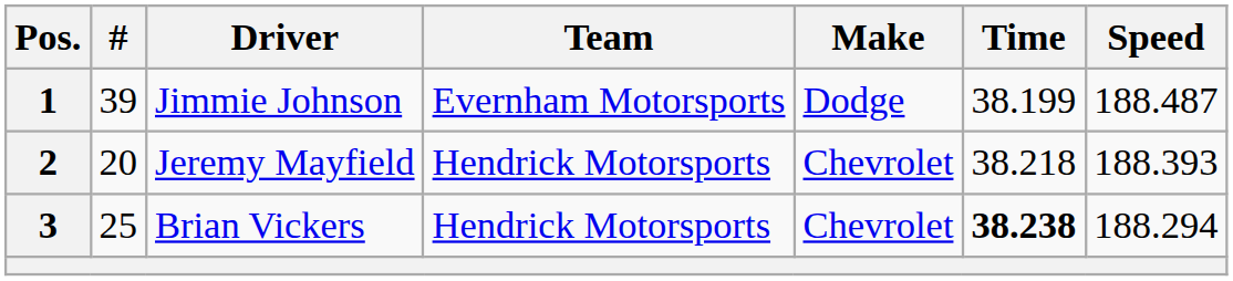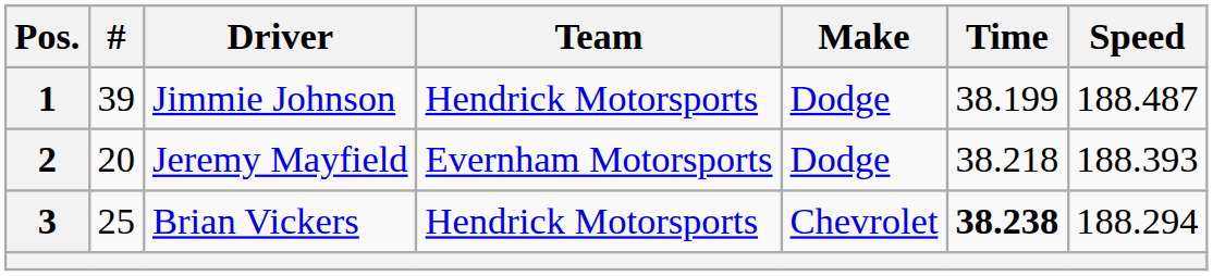 <table class="wikitable" style="font-size:95%">
 <tr>
 <th>Pos.</th>
 <th>#</th>
 <th>Driver</th>
 <th>Team</th>
 <th>Make</th>
 <th>Time</th>
 <th>Speed</th>
 </tr>
 <tr>
 <th>1</th>
 <td>39</td>
 <td><a href='#'>Jimmie Johnson</a></td>
-<td><a href='#'>Evernham Motorsports</a></td>
+<td><a href='#'>Hendrick Motorsports</a></td>
 <td><a href='#'>Dodge</a></td>
 <td>38.199</td>
 <td>188.487</td>
 </tr>
 <tr>
 <th>2</th>
 <td>20</td>
 <td><a href='#'>Jeremy Mayfield</a></td>
-<td><a href='#'>Hendrick Motorsports</a></td>
-<td><a href='#'>Chevrolet</a></td>
+<td><a href='#'>Evernham Motorsports</a></td>
+<td><a href='#'>Dodge</a></td>
 <td>38.218</td>
 <td>188.393</td>
 </tr>
 <tr>
 <th>3</th>
 <td>25</td>
 <td><a href='#'>Brian Vickers</a></td>
 <td><a href='#'>Hendrick Motorsports</a></td>
 <td><a href='#'>Chevrolet</a></td>
 <td><strong>38.238</strong></td>
 <td>188.294</td>
 </tr>
 <tr>
 <th colspan="7"></th>
 </tr>
 </table>
